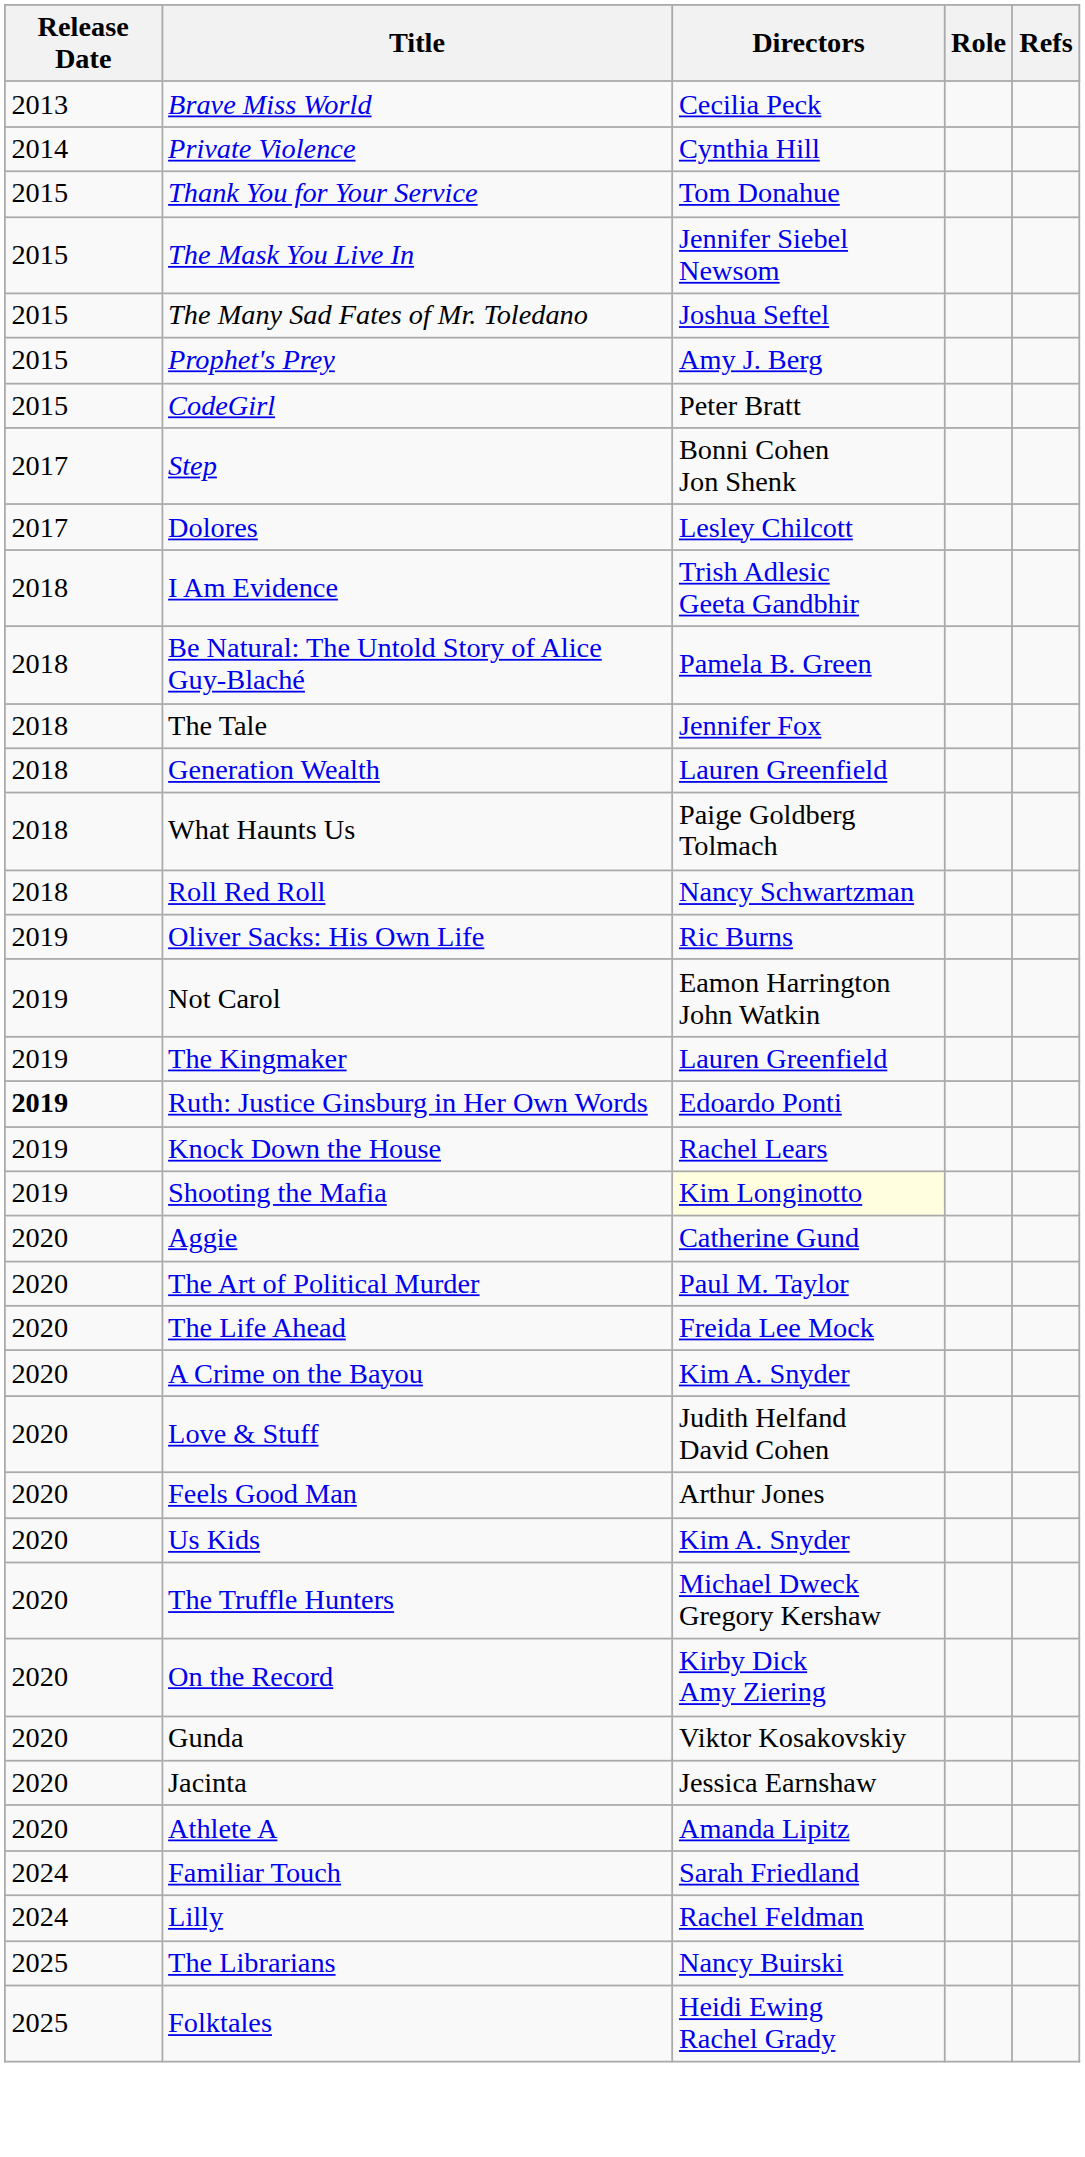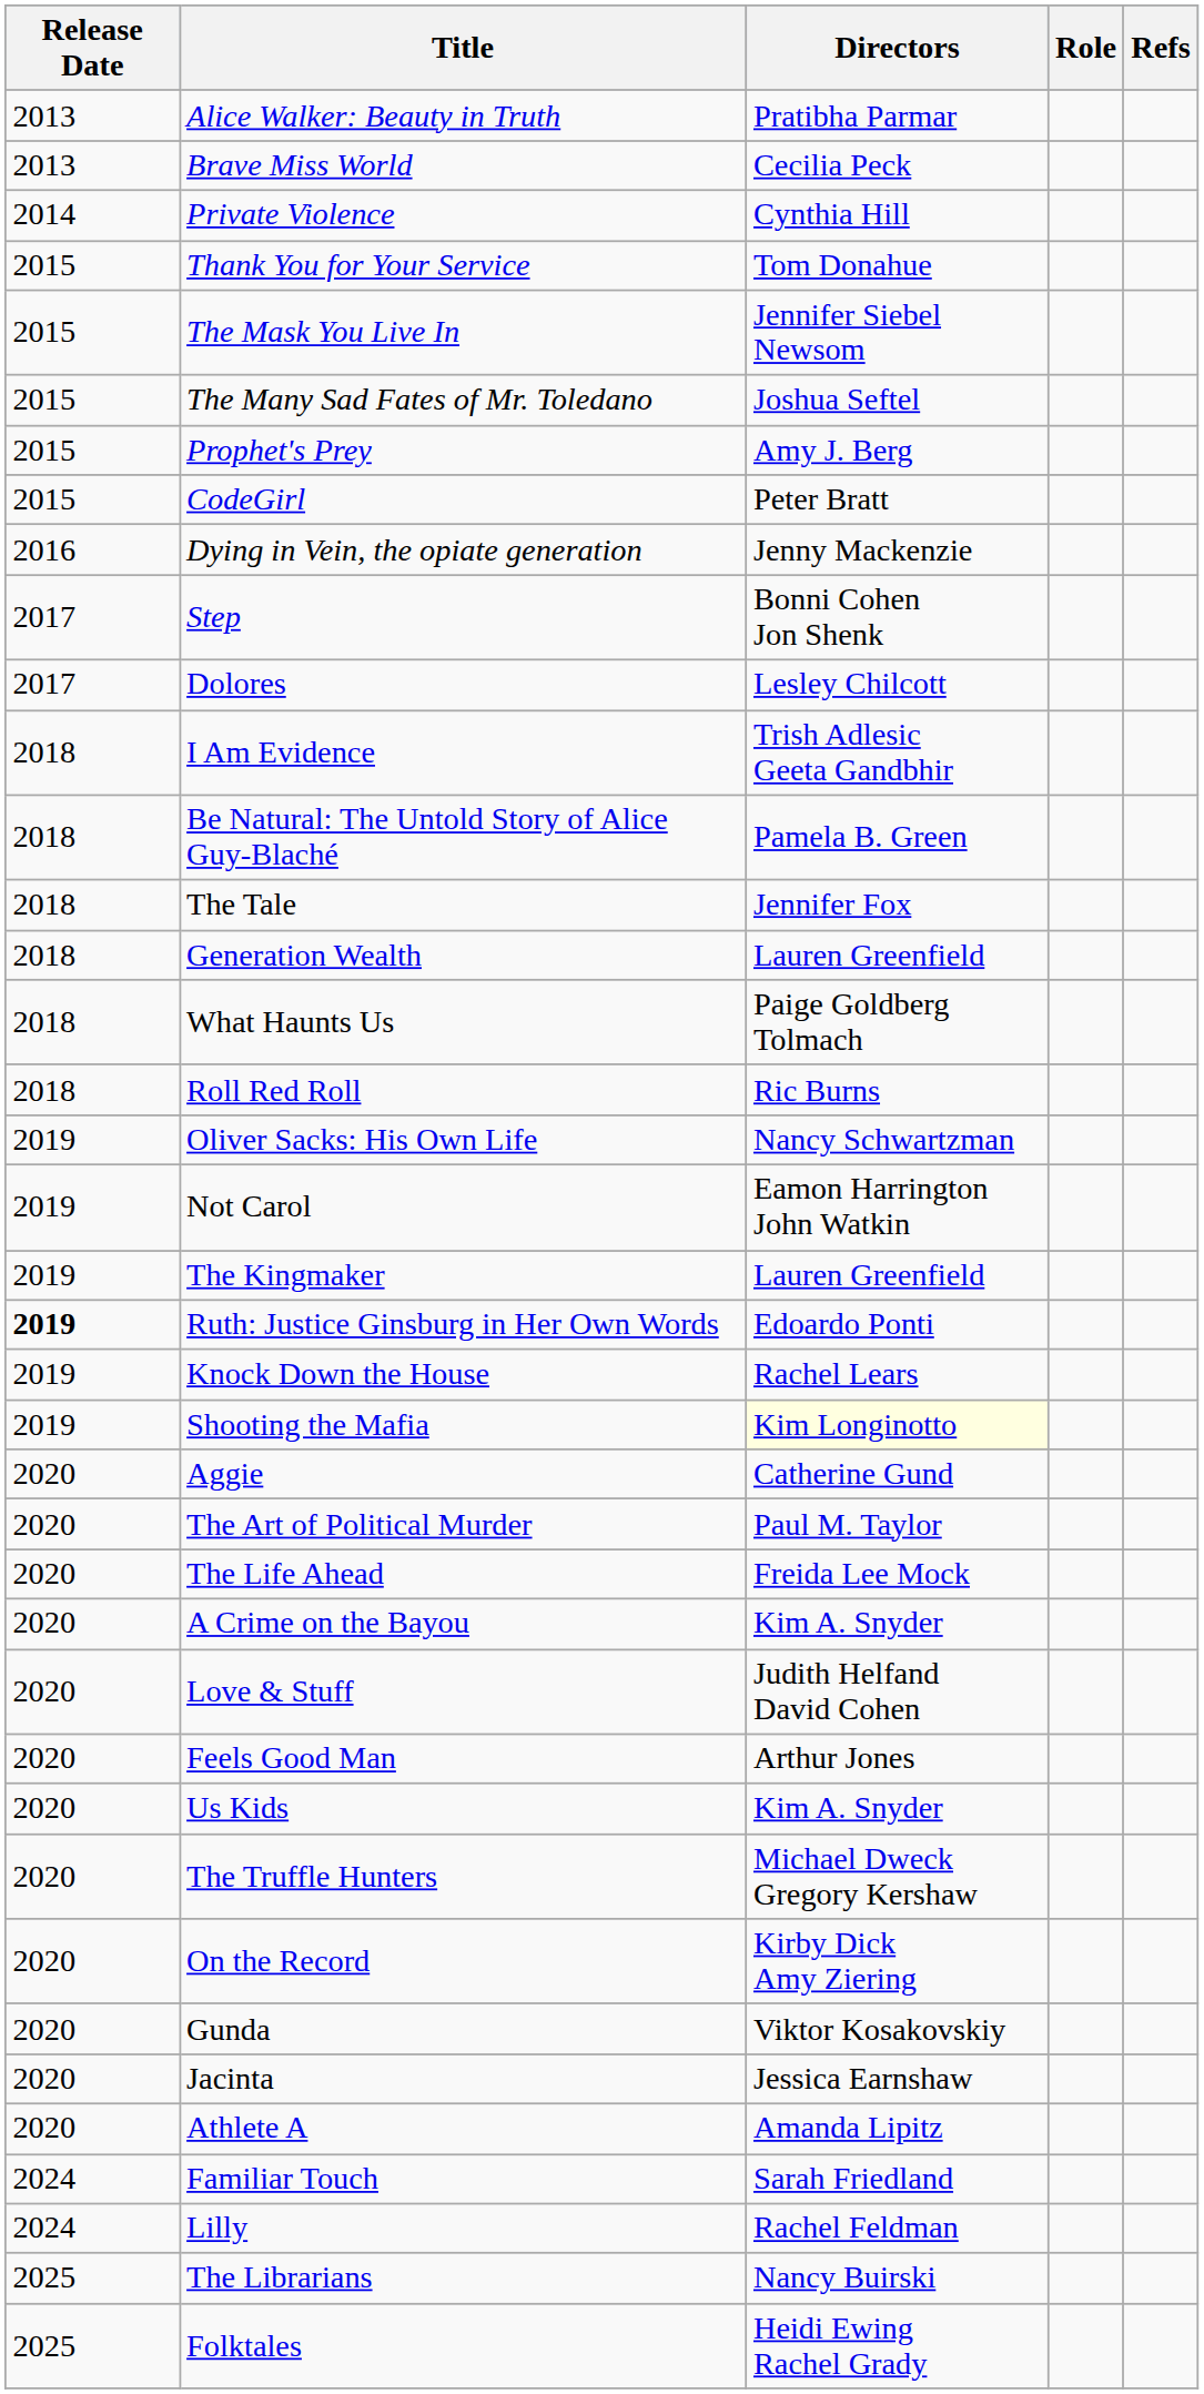 <table class="wikitable sortable">
 <tr style="background:#b0c4de; text-align:center;">
 <th>Release Date</th>
 <th>Title</th>
 <th>Directors</th>
 <th>Role</th>
 <th>Refs</th>
+</tr>
+<tr>
+<td>2013</td>
+<td><em><a href='#'>Alice Walker: Beauty in Truth</a></em></td>
+<td><a href='#'>Pratibha Parmar</a></td>
+<td></td>
+<td></td>
 </tr>
 <tr>
 <td>2013</td>
 <td><em><a href='#'>Brave Miss World</a></em></td>
 <td><a href='#'>Cecilia Peck</a></td>
 <td></td>
 <td></td>
 </tr>
 <tr>
 <td>2014</td>
 <td><em><a href='#'>Private Violence</a></em></td>
 <td><a href='#'>Cynthia Hill</a></td>
 <td></td>
 <td></td>
 </tr>
 <tr>
 <td>2015</td>
 <td><em><a href='#'>Thank You for Your Service</a></em></td>
 <td><a href='#'>Tom Donahue</a></td>
 <td></td>
 <td></td>
 </tr>
 <tr>
 <td>2015</td>
 <td><em><a href='#'>The Mask You Live In</a></em></td>
 <td><a href='#'>Jennifer Siebel Newsom</a></td>
 <td></td>
 <td></td>
 </tr>
 <tr>
 <td>2015</td>
 <td><em>The Many Sad Fates of Mr. Toledano</em></td>
 <td><a href='#'>Joshua Seftel</a></td>
 <td></td>
 <td></td>
 </tr>
 <tr>
 <td>2015</td>
 <td><em><a href='#'>Prophet's Prey</a></em></td>
 <td><a href='#'>Amy J. Berg</a></td>
 <td></td>
 <td></td>
 </tr>
 <tr>
 <td>2015</td>
 <td><em><a href='#'>CodeGirl</a></em></td>
 <td>Peter Bratt</td>
+<td></td>
+<td></td>
+</tr>
+<tr>
+<td>2016</td>
+<td><em>Dying in Vein, the opiate generation</em></td>
+<td>Jenny Mackenzie</td>
 <td></td>
 <td></td>
 </tr>
 <tr>
 <td>2017</td>
 <td><em><a href='#'>Step</a></em></td>
 <td>Bonni Cohen<br>Jon Shenk</td>
 <td></td>
 <td></td>
 </tr>
 <tr>
 <td>2017</td>
 <td><a href='#'>Dolores</a><em></td>
 <td><a href='#'>Lesley Chilcott</a></td>
 <td></td>
 <td></td>
 </tr>
 <tr>
 <td>2018</td>
 <td></em><a href='#'>I Am Evidence</a><em></td>
 <td><a href='#'>Trish Adlesic</a><br><a href='#'>Geeta Gandbhir</a></td>
 <td></td>
 <td></td>
 </tr>
 <tr>
 <td>2018</td>
 <td></em><a href='#'>Be Natural: The Untold Story of Alice Guy-Blaché</a><em></td>
 <td><a href='#'>Pamela B. Green</a></td>
 <td></td>
 <td></td>
 </tr>
 <tr>
 <td>2018</td>
 <td></em>The Tale<em></td>
 <td><a href='#'>Jennifer Fox</a></td>
 <td></td>
 <td></td>
 </tr>
 <tr>
 <td>2018</td>
 <td></em><a href='#'>Generation Wealth</a><em></td>
 <td><a href='#'>Lauren Greenfield</a></td>
 <td></td>
 <td></td>
 </tr>
 <tr>
 <td>2018</td>
 <td></em>What Haunts Us<em></td>
 <td>Paige Goldberg Tolmach</td>
 <td></td>
 <td></td>
 </tr>
 <tr>
 <td>2018</td>
 <td></em><a href='#'>Roll Red Roll</a><em></td>
-<td><a href='#'>Nancy Schwartzman</a></td>
+<td><a href='#'>Ric Burns</a></td>
 <td></td>
 <td></td>
 </tr>
 <tr>
 <td>2019</td>
 <td></em><a href='#'>Oliver Sacks: His Own Life</a><em></td>
-<td><a href='#'>Ric Burns</a></td>
+<td><a href='#'>Nancy Schwartzman</a></td>
 <td></td>
 <td></td>
 </tr>
 <tr>
 <td>2019</td>
 <td></em>Not Carol<em></td>
 <td>Eamon Harrington<br>John Watkin</td>
 <td></td>
 <td></td>
 </tr>
 <tr>
 <td>2019</td>
 <td></em><a href='#'>The Kingmaker</a><em></td>
 <td><a href='#'>Lauren Greenfield</a></td>
 <td></td>
 <td></td>
 </tr>
 <tr>
 <td><strong>2019</strong></td>
 <td></em><a href='#'>Ruth: Justice Ginsburg in Her Own Words</a><em></td>
 <td><a href='#'>Edoardo Ponti</a></td>
 <td></td>
 <td></td>
 </tr>
 <tr>
 <td>2019</td>
 <td></em><a href='#'>Knock Down the House</a><em></td>
 <td><a href='#'>Rachel Lears</a></td>
 <td></td>
 <td></td>
 </tr>
 <tr>
 <td>2019</td>
 <td></em><a href='#'>Shooting the Mafia</a><em></td>
 <td style="background: lightyellow;"><a href='#'>Kim Longinotto</a></td>
 <td></td>
 <td></td>
 </tr>
 <tr>
 <td>2020</td>
 <td></em><a href='#'>Aggie</a><em></td>
 <td><a href='#'>Catherine Gund</a></td>
 <td></td>
 <td></td>
 </tr>
 <tr>
 <td>2020</td>
 <td></em><a href='#'>The Art of Political Murder</a><em></td>
 <td><a href='#'>Paul M. Taylor</a></td>
 <td></td>
 <td></td>
 </tr>
 <tr>
 <td>2020</td>
 <td></em><a href='#'>The Life Ahead</a><em></td>
 <td><a href='#'>Freida Lee Mock</a></td>
 <td></td>
 <td></td>
 </tr>
 <tr>
 <td>2020</td>
 <td></em><a href='#'>A Crime on the Bayou</a><em></td>
 <td><a href='#'>Kim A. Snyder</a></td>
 <td></td>
 <td></td>
 </tr>
 <tr>
 <td>2020</td>
 <td></em><a href='#'>Love & Stuff</a><em></td>
 <td>Judith Helfand<br>David Cohen</td>
 <td></td>
 <td></td>
 </tr>
 <tr>
 <td>2020</td>
 <td></em><a href='#'>Feels Good Man</a><em></td>
 <td>Arthur Jones</td>
 <td></td>
 <td></td>
 </tr>
 <tr>
 <td>2020</td>
 <td></em><a href='#'>Us Kids</a><em></td>
 <td><a href='#'>Kim A. Snyder</a></td>
 <td></td>
 <td></td>
 </tr>
 <tr>
 <td>2020</td>
 <td></em><a href='#'>The Truffle Hunters</a><em></td>
 <td><a href='#'>Michael Dweck</a><br>Gregory Kershaw</td>
 <td></td>
 <td></td>
 </tr>
 <tr>
 <td>2020</td>
 <td></em><a href='#'>On the Record</a><em></td>
 <td><a href='#'>Kirby Dick</a><br><a href='#'>Amy Ziering</a></td>
 <td></td>
 <td></td>
 </tr>
 <tr>
 <td>2020</td>
 <td></em>Gunda<em></td>
 <td>Viktor Kosakovskiy</td>
 <td></td>
 <td></td>
 </tr>
 <tr>
 <td>2020</td>
 <td></em>Jacinta<em></td>
 <td>Jessica Earnshaw</td>
 <td></td>
 <td></td>
 </tr>
 <tr>
 <td>2020</td>
 <td></em><a href='#'>Athlete A</a><em></td>
 <td><a href='#'>Amanda Lipitz</a></td>
 <td></td>
 <td></td>
 </tr>
 <tr>
 <td>2024</td>
 <td></em><a href='#'>Familiar Touch</a><em></td>
 <td><a href='#'>Sarah Friedland</a></td>
 <td></td>
 <td></td>
 </tr>
 <tr>
 <td>2024</td>
 <td></em><a href='#'>Lilly</a><em></td>
 <td><a href='#'>Rachel Feldman</a></td>
 <td></td>
 <td></td>
 </tr>
 <tr>
 <td>2025</td>
 <td></em><a href='#'>The Librarians</a><em></td>
 <td><a href='#'>Nancy Buirski</a></td>
 <td></td>
 <td></td>
 </tr>
 <tr>
 <td>2025</td>
 <td></em><a href='#'>Folktales</a><em></td>
 <td><a href='#'>Heidi Ewing</a><br><a href='#'>Rachel Grady</a></td>
 <td></td>
 <td></td>
 </tr>
 </table>
